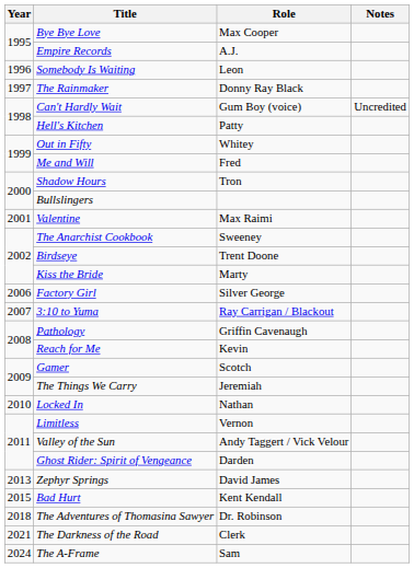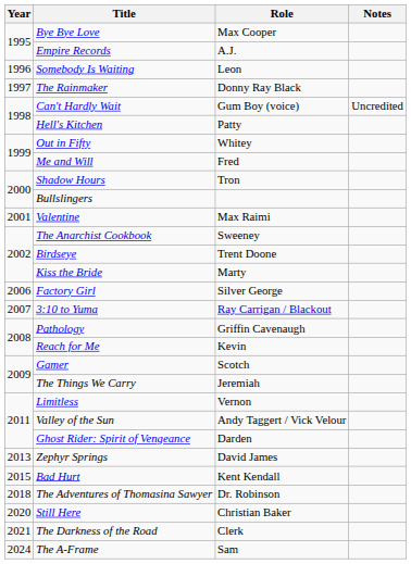 <table class="wikitable sortable">
 <tr>
 <th>Year</th>
 <th>Title</th>
 <th>Role</th>
 <th class="unsortable">Notes</th>
 </tr>
 <tr>
 <td rowspan="2">1995</td>
 <td><em><a href='#'>Bye Bye Love</a></em></td>
 <td>Max Cooper</td>
 <td></td>
 </tr>
 <tr>
 <td><em><a href='#'>Empire Records</a></em></td>
 <td>A.J.</td>
 <td></td>
 </tr>
 <tr>
 <td>1996</td>
 <td><em><a href='#'>Somebody Is Waiting</a></em></td>
 <td>Leon</td>
 <td></td>
 </tr>
 <tr>
 <td>1997</td>
 <td data-sort-value="Rainmaker, The"><em><a href='#'>The Rainmaker</a></em></td>
 <td>Donny Ray Black</td>
 <td></td>
 </tr>
 <tr>
 <td rowspan="2">1998</td>
 <td><em><a href='#'>Can't Hardly Wait</a></em></td>
 <td>Gum Boy (voice)</td>
 <td>Uncredited</td>
 </tr>
 <tr>
 <td><em><a href='#'>Hell's Kitchen</a></em></td>
 <td>Patty</td>
 <td></td>
 </tr>
 <tr>
 <td rowspan="2">1999</td>
 <td><em><a href='#'>Out in Fifty</a></em></td>
 <td>Whitey</td>
 <td></td>
 </tr>
 <tr>
 <td><em><a href='#'>Me and Will</a></em></td>
 <td>Fred</td>
 <td></td>
 </tr>
 <tr>
 <td rowspan="2">2000</td>
 <td><em><a href='#'>Shadow Hours</a></em></td>
 <td>Tron</td>
 <td></td>
 </tr>
 <tr>
 <td><em>Bullslingers</em></td>
 <td></td>
 <td></td>
 </tr>
 <tr>
 <td>2001</td>
 <td><em><a href='#'>Valentine</a></em></td>
 <td>Max Raimi</td>
 <td></td>
 </tr>
 <tr>
 <td rowspan="3">2002</td>
 <td data-sort-value="Anarchist Cookbook, The"><em><a href='#'>The Anarchist Cookbook</a></em></td>
 <td>Sweeney</td>
 <td></td>
 </tr>
 <tr>
 <td><em><a href='#'>Birdseye</a></em></td>
 <td>Trent Doone</td>
 <td></td>
 </tr>
 <tr>
 <td><em><a href='#'>Kiss the Bride</a></em></td>
 <td>Marty</td>
 <td></td>
 </tr>
 <tr>
 <td>2006</td>
 <td><em><a href='#'>Factory Girl</a></em></td>
 <td>Silver George</td>
 <td></td>
 </tr>
 <tr>
 <td>2007</td>
 <td><em><a href='#'>3:10 to Yuma</a></em></td>
 <td><a href='#'>Ray Carrigan / Blackout</a></td>
 <td></td>
 </tr>
 <tr>
 <td rowspan="2">2008</td>
 <td><em><a href='#'>Pathology</a></em></td>
 <td>Griffin Cavenaugh</td>
 <td></td>
 </tr>
 <tr>
 <td><em><a href='#'>Reach for Me</a></em></td>
 <td>Kevin</td>
 <td></td>
 </tr>
 <tr>
 <td rowspan="2">2009</td>
 <td><em><a href='#'>Gamer</a></em></td>
 <td>Scotch</td>
 <td></td>
 </tr>
 <tr>
 <td data-sort-value="Things We Carry, The"><em>The Things We Carry</em></td>
 <td>Jeremiah</td>
 <td></td>
 </tr>
 <tr>
-<td>2010</td>
-<td><em><a href='#'>Locked In</a></em></td>
-<td>Nathan</td>
-<td></td>
-</tr>
-<tr>
 <td rowspan="3">2011</td>
 <td><em><a href='#'>Limitless</a></em></td>
 <td>Vernon</td>
 <td></td>
 </tr>
 <tr>
 <td><em>Valley of the Sun</em></td>
 <td>Andy Taggert / Vick Velour</td>
 <td></td>
 </tr>
 <tr>
 <td><em><a href='#'>Ghost Rider: Spirit of Vengeance</a></em></td>
 <td>Darden</td>
 <td></td>
 </tr>
 <tr>
 <td>2013</td>
 <td><em>Zephyr Springs</em></td>
 <td>David James</td>
 <td></td>
 </tr>
 <tr>
 <td>2015</td>
 <td><em><a href='#'>Bad Hurt</a></em></td>
 <td>Kent Kendall</td>
 <td></td>
 </tr>
 <tr>
 <td>2018</td>
 <td data-sort-value="Adventures of Thomasina Sawyer, The"><em>The Adventures of Thomasina Sawyer</em></td>
 <td>Dr. Robinson</td>
 <td></td>
 </tr>
 <tr>
+<td>2020</td>
+<td><em><a href='#'>Still Here</a></em></td>
+<td>Christian Baker</td>
+<td></td>
+</tr>
+<tr>
 <td>2021</td>
 <td data-sort-value="Darkness of the Road, The"><em>The Darkness of the Road</em></td>
 <td>Clerk</td>
 <td></td>
 </tr>
 <tr>
 <td>2024</td>
 <td data-sort-value="A-Frame, The"><em>The A-Frame</em></td>
 <td>Sam</td>
 <td></td>
 </tr>
 </table>
